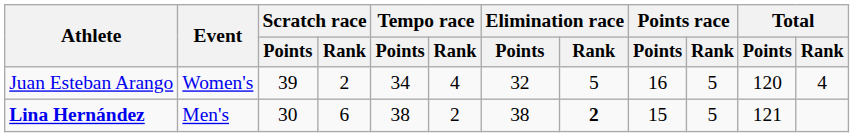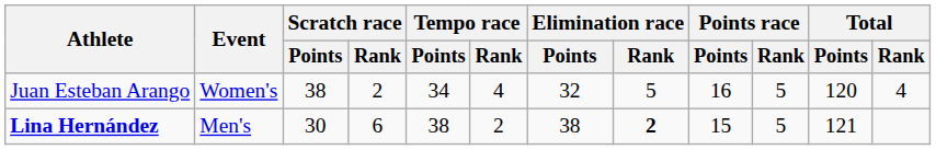 <table class=wikitable style=font-size:90%;text-align:center>
 <tr>
 <th rowspan=2>Athlete</th>
 <th rowspan=2>Event</th>
 <th colspan=2>Scratch race</th>
 <th colspan=2>Tempo race</th>
 <th colspan=2>Elimination race</th>
 <th colspan=2>Points race</th>
 <th colspan=2>Total</th>
 </tr>
 <tr style=font-size:95%>
 <th>Points</th>
 <th>Rank</th>
 <th>Points</th>
 <th>Rank</th>
 <th>Points</th>
 <th>Rank</th>
 <th>Points</th>
 <th>Rank</th>
 <th>Points</th>
 <th>Rank</th>
 </tr>
 <tr align=center>
 <td align=left><a href='#'>Juan Esteban Arango</a></td>
 <td align=left><a href='#'>Women's</a></td>
-<td>39</td>
+<td>38</td>
 <td>2</td>
 <td>34</td>
 <td>4</td>
 <td>32</td>
 <td>5</td>
 <td>16</td>
 <td>5</td>
 <td>120</td>
 <td>4</td>
 </tr>
 <tr align=center>
 <td align=left><strong><a href='#'>Lina Hernández</a></strong></td>
 <td align=left><a href='#'>Men's</a></td>
 <td>30</td>
 <td>6</td>
 <td>38</td>
 <td>2</td>
 <td>38</td>
 <td><strong>2</strong></td>
 <td>15</td>
 <td>5</td>
 <td>121</td>
 <td></td>
 </tr>
 </table>
